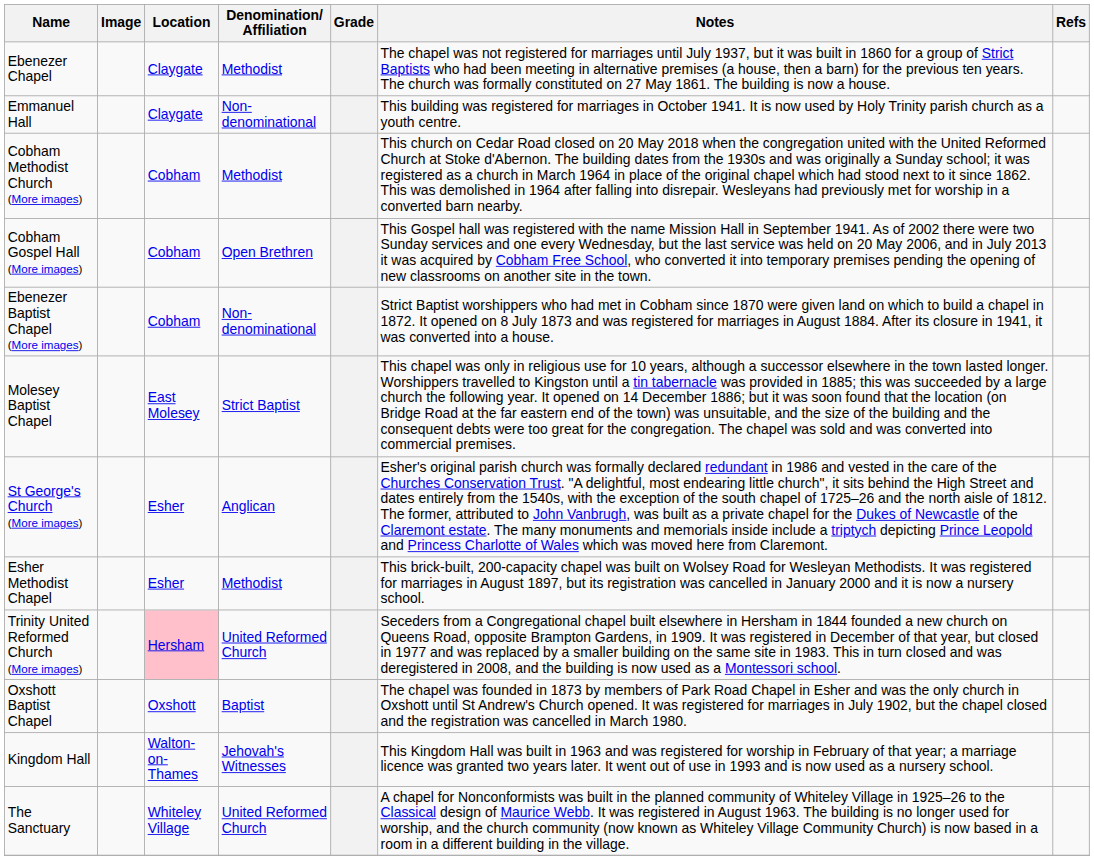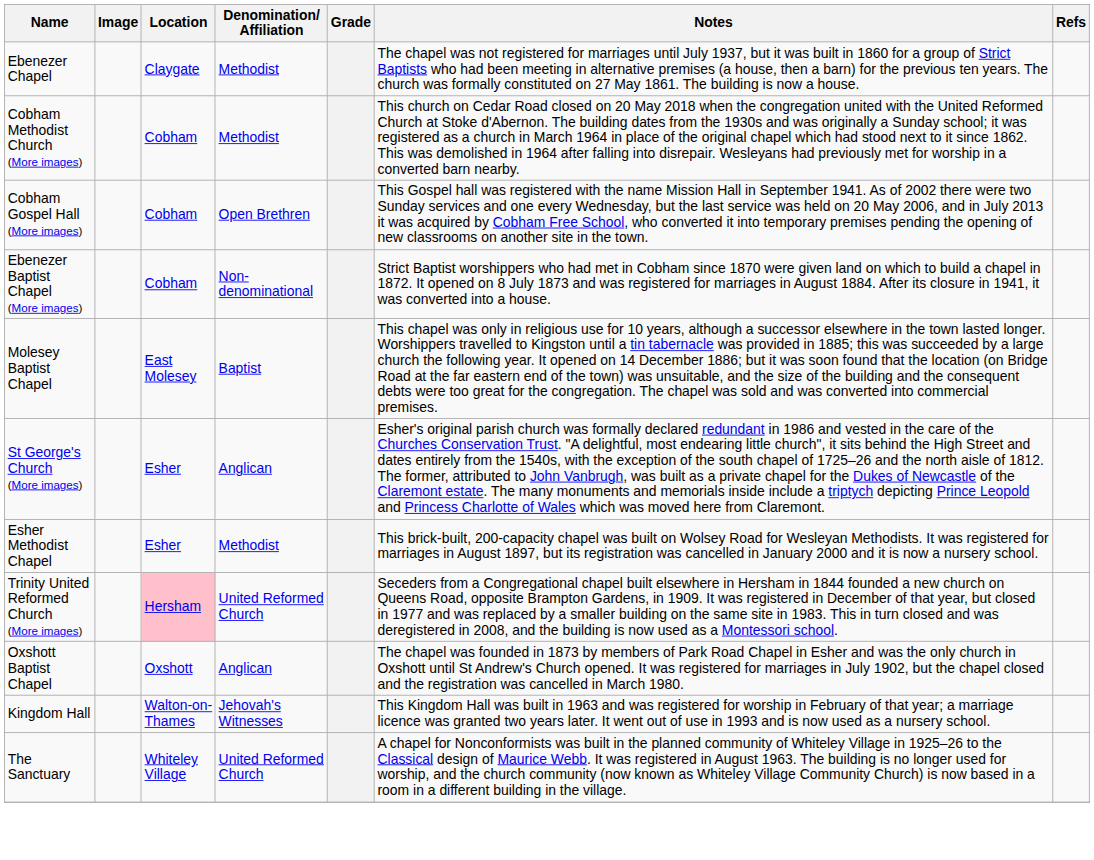 <table class="wikitable sortable">
 <tr>
 <th align="centre">Name</th>
 <th align="centre" class="unsortable">Image</th>
 <th align="centre">Location</th>
 <th align="centre">Denomination/<br>Affiliation</th>
 <th align="centre">Grade</th>
 <th align="centre" class="unsortable">Notes</th>
 <th align="centre" class="unsortable">Refs</th>
 </tr>
 <tr>
 <td>Ebenezer Chapel</td>
 <td></td>
 <td><a href='#'>Claygate</a><br></td>
 <td><a href='#'>Methodist</a></td>
 <th align="centre"></th>
 <td>The chapel was not registered for marriages until July 1937, but it was built in 1860 for a group of <a href='#'>Strict Baptists</a> who had been meeting in alternative premises (a house, then a barn) for the previous ten years.  The church was formally constituted on 27 May 1861.  The building is now a house.</td>
-<td><br></td>
-</tr>
-<tr>
-<td>Emmanuel Hall</td>
-<td></td>
-<td><a href='#'>Claygate</a><br></td>
-<td><a href='#'>Non-denominational</a></td>
-<th align="centre"></th>
-<td>This building was registered for marriages in October 1941.  It is now used by Holy Trinity parish church as a youth centre.</td>
 <td><br></td>
 </tr>
 <tr>
 <td>Cobham Methodist Church<br><small>(<a href='#'>More images</a>)</small></td>
 <td></td>
 <td><a href='#'>Cobham</a><br></td>
 <td><a href='#'>Methodist</a></td>
 <th align="centre"></th>
 <td>This church on Cedar Road closed on 20 May 2018 when the congregation united with the United Reformed Church at Stoke d'Abernon.  The building dates from the 1930s and was originally a Sunday school; it was registered as a church in March 1964 in place of the original chapel which had stood next to it since 1862.  This was demolished in 1964 after falling into disrepair.  Wesleyans had previously met for worship in a converted barn nearby.</td>
 <td><br><br></td>
 </tr>
 <tr>
 <td>Cobham Gospel Hall<br><small>(<a href='#'>More images</a>)</small></td>
 <td></td>
 <td><a href='#'>Cobham</a><br></td>
 <td><a href='#'>Open Brethren</a></td>
 <th align="centre"></th>
 <td>This Gospel hall was registered with the name Mission Hall in September 1941.  As of 2002 there were two Sunday services and one every Wednesday, but the last service was held on 20 May 2006, and in July 2013 it was acquired by <a href='#'>Cobham Free School</a>, who converted it into temporary premises pending the opening of new classrooms on another site in the town.</td>
 <td><br><br></td>
 </tr>
 <tr>
 <td>Ebenezer Baptist Chapel<br><small>(<a href='#'>More images</a>)</small></td>
 <td></td>
 <td><a href='#'>Cobham</a><br></td>
 <td><a href='#'>Non-denominational</a></td>
 <th align="centre"></th>
 <td>Strict Baptist worshippers who had met in Cobham since 1870 were given land on which to build a chapel in 1872.  It opened on 8 July 1873 and was registered for marriages in August 1884.  After its closure in 1941, it was converted into a house.</td>
 <td><br></td>
 </tr>
 <tr>
 <td>Molesey Baptist Chapel</td>
 <td></td>
 <td><a href='#'>East Molesey</a><br></td>
-<td><a href='#'>Strict Baptist</a></td>
+<td><a href='#'>Baptist</a></td>
 <th align="centre"></th>
 <td>This chapel was only in religious use for 10 years, although a successor elsewhere in the town lasted longer.  Worshippers travelled to Kingston until a <a href='#'>tin tabernacle</a> was provided in 1885; this was succeeded by a large church the following year.  It opened on 14 December 1886; but it was soon found that the location (on Bridge Road at the far eastern end of the town) was unsuitable, and the size of the building and the consequent debts were too great for the congregation.  The chapel was sold and was converted into commercial premises.</td>
 <td><br></td>
 </tr>
 <tr>
 <td><a href='#'>St George's Church</a><br><small>(<a href='#'>More images</a>)</small></td>
 <td></td>
 <td><a href='#'>Esher</a><br></td>
 <td><a href='#'>Anglican</a></td>
 <th></th>
 <td>Esher's original parish church was formally declared <a href='#'>redundant</a> in 1986 and vested in the care of the <a href='#'>Churches Conservation Trust</a>.  "A delightful, most endearing little church", it sits behind the High Street and dates entirely from the 1540s, with the exception of the south chapel of 1725–26 and the north aisle of 1812.  The former, attributed to <a href='#'>John Vanbrugh</a>, was built as a private chapel for the <a href='#'>Dukes of Newcastle</a> of the <a href='#'>Claremont estate</a>.  The many monuments and memorials inside include a <a href='#'>triptych</a> depicting <a href='#'>Prince Leopold</a> and <a href='#'>Princess Charlotte of Wales</a> which was moved here from Claremont.</td>
 <td><br><br></td>
 </tr>
 <tr>
 <td>Esher Methodist Chapel</td>
 <td></td>
 <td><a href='#'>Esher</a><br></td>
 <td><a href='#'>Methodist</a></td>
 <th align="centre"></th>
 <td>This brick-built, 200-capacity chapel was built on Wolsey Road for Wesleyan Methodists.  It was registered for marriages in August 1897, but its registration was cancelled in January 2000 and it is now a nursery school.</td>
 <td><br></td>
 </tr>
 <tr>
 <td>Trinity United Reformed Church<br><small>(<a href='#'>More images</a>)</small></td>
 <td></td>
 <td style="background: pink;"><a href='#'>Hersham</a><br></td>
 <td><a href='#'>United Reformed Church</a></td>
 <th align="centre"></th>
 <td>Seceders from a Congregational chapel built elsewhere in Hersham in 1844 founded a new church on Queens Road, opposite Brampton Gardens, in 1909.  It was registered in December of that year, but closed in 1977 and was replaced by a smaller building on the same site in 1983.  This in turn closed and was deregistered in 2008, and the building is now used as a <a href='#'>Montessori school</a>.</td>
 <td><br><br><br></td>
 </tr>
 <tr>
 <td>Oxshott Baptist Chapel</td>
 <td></td>
 <td><a href='#'>Oxshott</a><br></td>
-<td><a href='#'>Baptist</a></td>
+<td><a href='#'>Anglican</a></td>
 <th align="centre"></th>
 <td>The chapel was founded in 1873 by members of Park Road Chapel in Esher and was the only church in Oxshott until St Andrew's Church opened.  It was registered for marriages in July 1902, but the chapel closed and the registration was cancelled in March 1980.</td>
 <td><br></td>
 </tr>
 <tr>
 <td>Kingdom Hall</td>
 <td></td>
 <td><a href='#'>Walton-on-Thames</a><br></td>
 <td><a href='#'>Jehovah's Witnesses</a></td>
 <th align="centre"></th>
 <td>This Kingdom Hall was built in 1963 and was registered for worship in February of that year; a marriage licence was granted two years later.  It went out of use in 1993 and is now used as a nursery school.</td>
 <td><br></td>
 </tr>
 <tr>
 <td>The Sanctuary</td>
 <td></td>
 <td><a href='#'>Whiteley Village</a><br></td>
 <td><a href='#'>United Reformed Church</a></td>
 <th align="centre"></th>
 <td>A chapel for Nonconformists was built in the planned community of Whiteley Village in 1925–26 to the <a href='#'>Classical</a> design of <a href='#'>Maurice Webb</a>.  It was registered in August 1963.  The building is no longer used for worship, and the church community (now known as Whiteley Village Community Church) is now based in a room in a different building in the village.</td>
 <td><br></td>
 </tr>
 <tr>
 </tr>
 </table>
